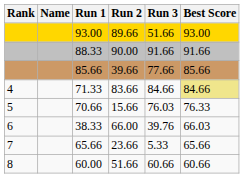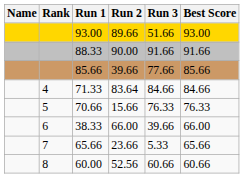 <table class="wikitable">
 <tr>
+<th>Name</th>
 <th>Rank</th>
-<th>Name</th>
 <th>Run 1</th>
 <th>Run 2</th>
 <th>Run 3</th>
 <th>Best Score</th>
 </tr>
 <tr style="background:gold;">
 <td></td>
 <td></td>
 <td>93.00</td>
 <td>89.66</td>
 <td>51.66</td>
 <td>93.00</td>
 </tr>
 <tr style="background:silver;">
 <td></td>
 <td></td>
 <td>88.33</td>
 <td>90.00</td>
 <td>91.66</td>
 <td>91.66</td>
 </tr>
 <tr style="background:#cc9966;">
 <td></td>
 <td></td>
 <td>85.66</td>
 <td>39.66</td>
 <td>77.66</td>
 <td>85.66</td>
 </tr>
 <tr>
+<td></td>
 <td>4</td>
-<td></td>
 <td>71.33</td>
-<td>83.66</td>
+<td>83.64</td>
 <td>84.66</td>
-<td style="background: khaki;">84.66</td>
+<td>84.66</td>
 </tr>
 <tr>
+<td></td>
 <td>5</td>
-<td></td>
 <td>70.66</td>
 <td>15.66</td>
-<td>76.03</td>
+<td>76.33</td>
 <td>76.33</td>
 </tr>
 <tr>
+<td></td>
 <td>6</td>
-<td></td>
 <td>38.33</td>
 <td>66.00</td>
-<td>39.76</td>
-<td>66.03</td>
+<td>39.66</td>
+<td>66.00</td>
 </tr>
 <tr>
+<td></td>
 <td>7</td>
-<td></td>
 <td>65.66</td>
 <td>23.66</td>
 <td>5.33</td>
 <td>65.66</td>
 </tr>
 <tr>
+<td></td>
 <td>8</td>
-<td></td>
 <td>60.00</td>
-<td>51.66</td>
+<td>52.56</td>
 <td>60.66</td>
 <td>60.66</td>
 </tr>
 </table>
